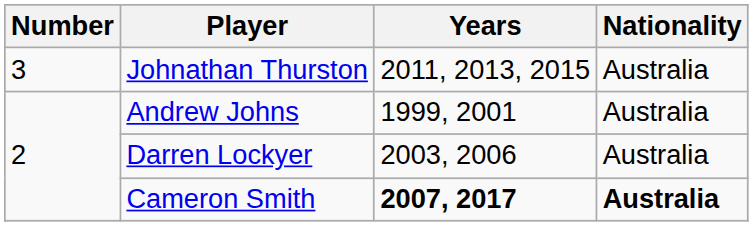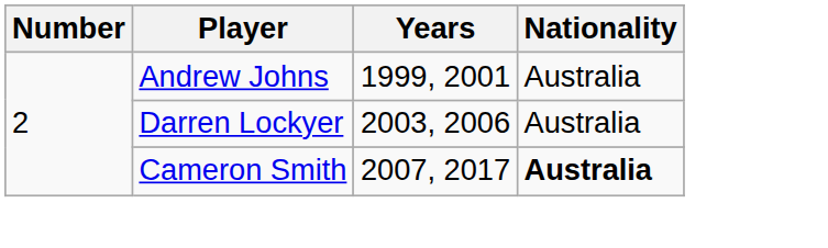 <table class="wikitable">
 <tr>
 <th>Number</th>
 <th>Player</th>
 <th>Years</th>
 <th>Nationality</th>
-</tr>
-<tr>
-<td>3</td>
-<td><a href='#'>Johnathan Thurston</a></td>
-<td>2011, 2013, 2015</td>
-<td>Australia</td>
 </tr>
 <tr>
 <td rowspan=3>2</td>
 <td><a href='#'>Andrew Johns</a></td>
 <td>1999, 2001</td>
 <td>Australia</td>
 </tr>
 <tr>
 <td><a href='#'>Darren Lockyer</a></td>
 <td>2003, 2006</td>
 <td>Australia</td>
 </tr>
 <tr>
 <td><a href='#'>Cameron Smith</a></td>
-<td><strong>2007, 2017</strong></td>
+<td>2007, 2017</td>
 <td><strong>Australia</strong></td>
 </tr>
 </table>
